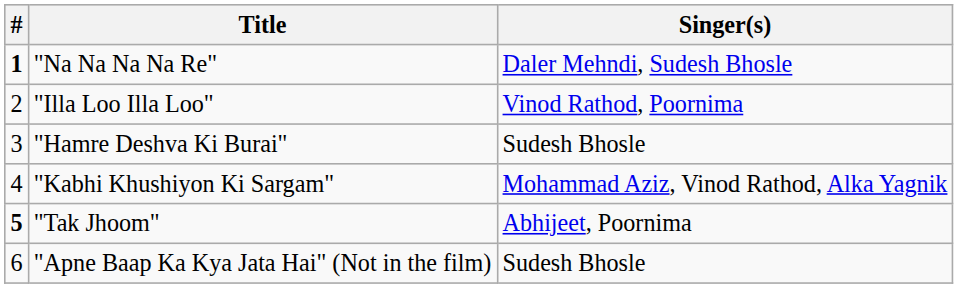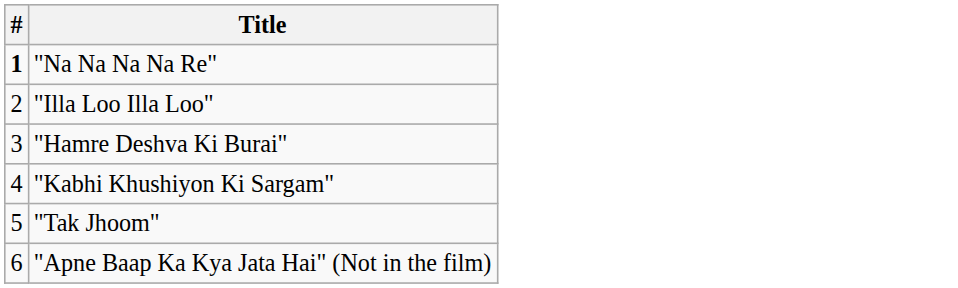 <table class="wikitable" style="font-size:95%;">
 <tr>
 <th>#</th>
 <th>Title</th>
-<th>Singer(s)</th>
 </tr>
 <tr>
 <td><strong>1</strong></td>
 <td>"Na Na Na Na Re"</td>
-<td><a href='#'>Daler Mehndi</a>, <a href='#'>Sudesh Bhosle</a></td>
 </tr>
 <tr>
 <td>2</td>
 <td>"Illa Loo Illa Loo"</td>
-<td><a href='#'>Vinod Rathod</a>, <a href='#'>Poornima</a></td>
 </tr>
 <tr>
 <td>3</td>
 <td>"Hamre Deshva Ki Burai"</td>
-<td>Sudesh Bhosle</td>
 </tr>
 <tr>
 <td>4</td>
 <td>"Kabhi Khushiyon Ki Sargam"</td>
-<td><a href='#'>Mohammad Aziz</a>, Vinod Rathod, <a href='#'>Alka Yagnik</a></td>
 </tr>
 <tr>
-<td><strong>5</strong></td>
+<td>5</td>
 <td>"Tak Jhoom"</td>
-<td><a href='#'>Abhijeet</a>, Poornima</td>
 </tr>
 <tr>
 <td>6</td>
 <td>"Apne Baap Ka Kya Jata Hai" (Not in the film)</td>
-<td>Sudesh Bhosle</td>
 </tr>
 </table>
